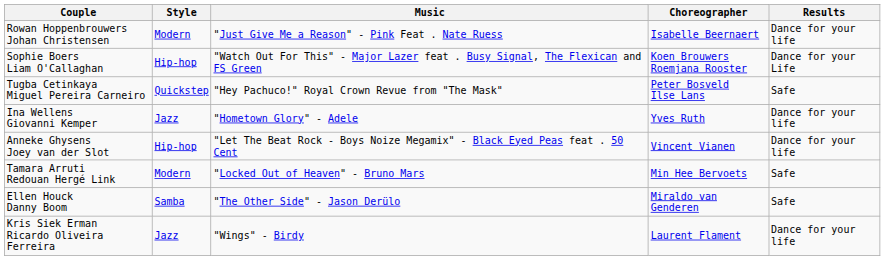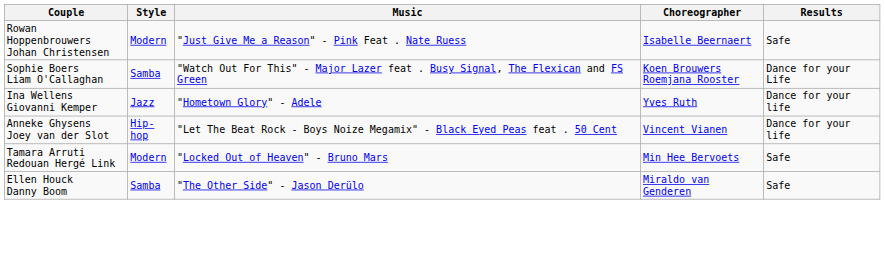 <table Class="wikitable" width="90%">
 <tr>
 <th>Couple</th>
 <th>Style</th>
 <th>Music</th>
 <th>Choreographer</th>
 <th>Results</th>
 </tr>
 <tr>
 <td>Rowan Hoppenbrouwers <br> Johan Christensen</td>
 <td><a href='#'>Modern</a></td>
 <td>"<a href='#'>Just Give Me a Reason</a>" - <a href='#'>Pink</a> Feat . <a href='#'>Nate Ruess</a></td>
 <td><a href='#'>Isabelle Beernaert</a></td>
-<td>Dance for your life</td>
+<td>Safe</td>
 </tr>
 <tr>
 <td>Sophie Boers <br> Liam O'Callaghan</td>
-<td><a href='#'>Hip-hop</a></td>
+<td><a href='#'>Samba</a></td>
 <td>"Watch Out For This" - <a href='#'>Major Lazer</a> feat . <a href='#'>Busy Signal</a>, <a href='#'>The Flexican</a> and <a href='#'>FS Green</a></td>
 <td><a href='#'>Koen Brouwers</a> <br> <a href='#'>Roemjana Rooster</a></td>
 <td>Dance for your Life</td>
-</tr>
-<tr>
-<td>Tugba Cetinkaya <br> Miguel Pereira Carneiro</td>
-<td><a href='#'>Quickstep</a></td>
-<td>"Hey Pachuco!" Royal Crown Revue from "The Mask"</td>
-<td><a href='#'>Peter Bosveld</a> <br> <a href='#'>Ilse Lans</a></td>
-<td>Safe</td>
 </tr>
 <tr>
 <td>Ina Wellens <br> Giovanni Kemper</td>
 <td><a href='#'>Jazz</a></td>
 <td>"<a href='#'>Hometown Glory</a>" - <a href='#'>Adele</a></td>
 <td><a href='#'>Yves Ruth</a></td>
 <td>Dance for your life</td>
 </tr>
 <tr>
 <td>Anneke Ghysens <br> Joey van der Slot</td>
 <td><a href='#'>Hip-hop</a></td>
 <td>"Let The Beat Rock - Boys Noize Megamix" - <a href='#'>Black Eyed Peas</a> feat . <a href='#'>50 Cent</a></td>
 <td><a href='#'>Vincent Vianen</a></td>
 <td>Dance for your life</td>
 </tr>
 <tr>
 <td>Tamara Arruti <br> Redouan Hergé Link</td>
 <td><a href='#'>Modern</a></td>
 <td>"<a href='#'>Locked Out of Heaven</a>" - <a href='#'>Bruno Mars</a></td>
 <td><a href='#'>Min Hee Bervoets</a></td>
 <td>Safe</td>
 </tr>
 <tr>
 <td>Ellen Houck <br> Danny Boom</td>
 <td><a href='#'>Samba</a></td>
 <td>"<a href='#'>The Other Side</a>" - <a href='#'>Jason Derülo</a></td>
 <td><a href='#'>Miraldo van Genderen</a></td>
 <td>Safe</td>
 </tr>
-<tr>
-<td>Kris Siek Erman <br> Ricardo Oliveira Ferreira</td>
-<td><a href='#'>Jazz</a></td>
-<td>"Wings" - <a href='#'>Birdy</a></td>
-<td><a href='#'>Laurent Flament</a></td>
-<td>Dance for your life</td>
-</tr>
 </table>
